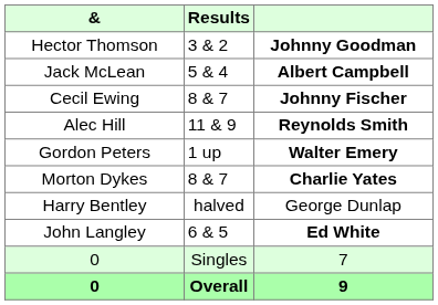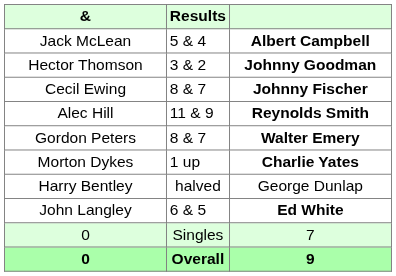 <table border="1" cellpadding="3" style="border-collapse: collapse; text-align:center;">
 <tr style="background:#ddffdd;">
 <th width=160> & </th>
 <th>Results</th>
 <th width=160></th>
 </tr>
 <tr>
+<td>Jack McLean</td>
+<td align=left> 5 & 4</td>
+<td><strong>Albert Campbell</strong></td>
+</tr>
+<tr>
 <td>Hector Thomson</td>
 <td align=left> 3 & 2</td>
 <td><strong>Johnny Goodman</strong></td>
-</tr>
-<tr>
-<td>Jack McLean</td>
-<td align=left> 5 & 4</td>
-<td><strong>Albert Campbell</strong></td>
 </tr>
 <tr>
 <td>Cecil Ewing</td>
 <td align=left> 8 & 7</td>
 <td><strong>Johnny Fischer</strong></td>
 </tr>
 <tr>
 <td>Alec Hill</td>
 <td align=left> 11 & 9</td>
 <td><strong>Reynolds Smith</strong></td>
 </tr>
 <tr>
 <td>Gordon Peters</td>
-<td align=left> 1 up</td>
+<td align=left> 8 & 7</td>
 <td><strong>Walter Emery</strong></td>
 </tr>
 <tr>
 <td>Morton Dykes</td>
-<td align=left> 8 & 7</td>
+<td align=left> 1 up</td>
 <td><strong>Charlie Yates</strong></td>
 </tr>
 <tr>
 <td>Harry Bentley</td>
 <td>halved</td>
 <td>George Dunlap</td>
 </tr>
 <tr>
 <td>John Langley</td>
 <td align=left> 6 & 5</td>
 <td><strong>Ed White</strong></td>
 </tr>
 <tr style="background:#ddffdd;">
 <td>0</td>
 <td>Singles</td>
 <td>7</td>
 </tr>
 <tr style="background:#aaffaa;">
 <th>0</th>
 <th>Overall</th>
 <th>9</th>
 </tr>
 </table>
